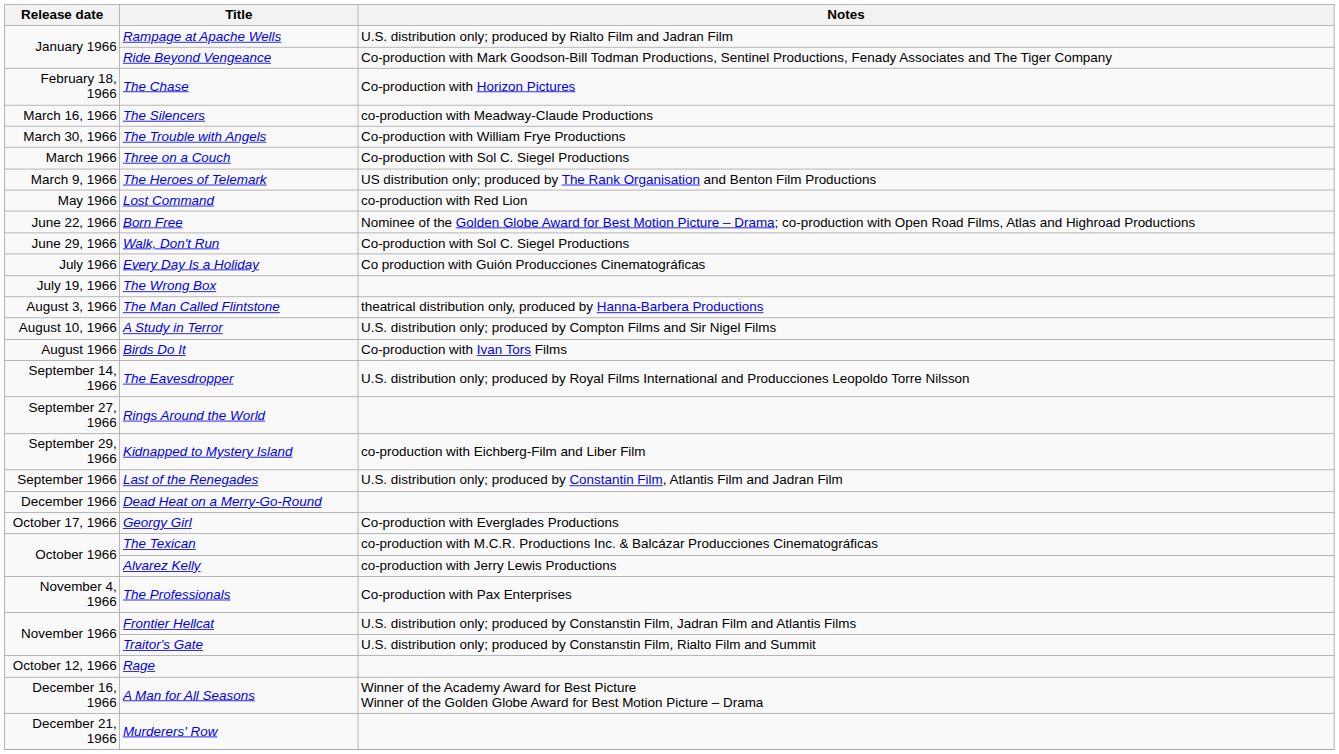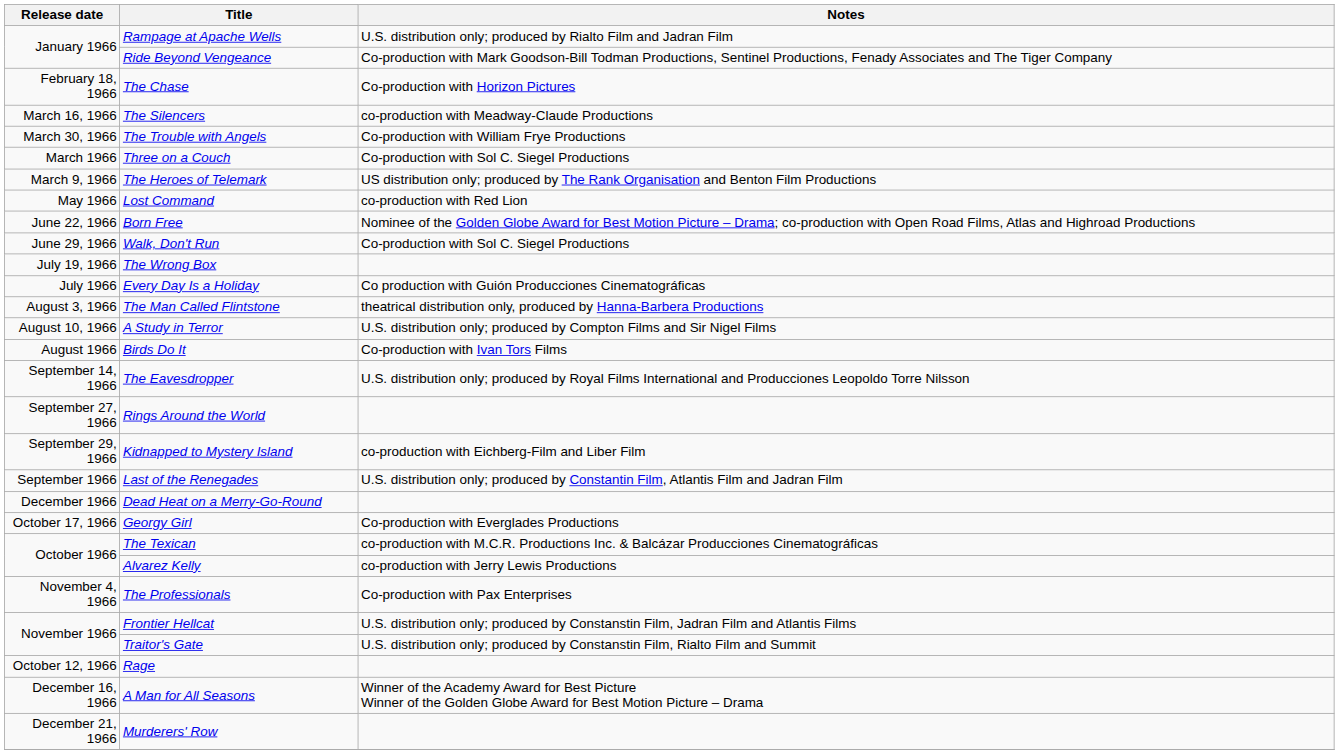 <table class="wikitable sortable" style="width:100%;">
 <tr>
 <th scope="col" style="width:130px;">Release date</th>
 <th>Title</th>
 <th>Notes</th>
 </tr>
 <tr>
 <td style="text-align:right;" rowspan="2">January 1966</td>
 <td><em><a href='#'>Rampage at Apache Wells</a></em></td>
 <td>U.S. distribution only; produced by Rialto Film and Jadran Film</td>
 </tr>
 <tr>
 <td><em><a href='#'>Ride Beyond Vengeance</a></em></td>
 <td>Co-production with Mark Goodson-Bill Todman Productions, Sentinel Productions, Fenady Associates and The Tiger Company</td>
 </tr>
 <tr>
 <td style="text-align:right;">February 18, 1966</td>
 <td><em><a href='#'>The Chase</a></em></td>
 <td>Co-production with <a href='#'>Horizon Pictures</a></td>
 </tr>
 <tr>
 <td style="text-align:right;">March 16, 1966</td>
 <td><em><a href='#'>The Silencers</a></em></td>
 <td>co-production with Meadway-Claude Productions</td>
 </tr>
 <tr>
 <td style="text-align:right;">March 30, 1966</td>
 <td><em><a href='#'>The Trouble with Angels</a></em></td>
 <td>Co-production with William Frye Productions</td>
 </tr>
 <tr>
 <td style="text-align:right;">March 1966</td>
 <td><em><a href='#'>Three on a Couch</a></em></td>
 <td>Co-production with Sol C. Siegel Productions</td>
 </tr>
 <tr>
 <td style="text-align:right;">March 9, 1966</td>
 <td><em><a href='#'>The Heroes of Telemark</a></em></td>
 <td>US distribution only; produced by <a href='#'>The Rank Organisation</a> and Benton Film Productions</td>
 </tr>
 <tr>
 <td style="text-align:right;">May 1966</td>
 <td><em><a href='#'>Lost Command</a></em></td>
 <td>co-production with Red Lion</td>
 </tr>
 <tr>
 <td style="text-align:right;">June 22, 1966</td>
 <td><em><a href='#'>Born Free</a></em></td>
 <td>Nominee of the <a href='#'>Golden Globe Award for Best Motion Picture – Drama</a>; co-production with Open Road Films, Atlas and Highroad Productions</td>
 </tr>
 <tr>
 <td style="text-align:right;">June 29, 1966</td>
 <td><em><a href='#'>Walk, Don't Run</a></em></td>
 <td>Co-production with Sol C. Siegel Productions</td>
 </tr>
 <tr>
+<td style="text-align:right;">July 19, 1966</td>
+<td><em><a href='#'>The Wrong Box</a></em></td>
+<td></td>
+</tr>
+<tr>
 <td style="text-align:right;">July 1966</td>
 <td><em><a href='#'>Every Day Is a Holiday</a></em></td>
 <td>Co production with Guión Producciones Cinematográficas</td>
-</tr>
-<tr>
-<td style="text-align:right;">July 19, 1966</td>
-<td><em><a href='#'>The Wrong Box</a></em></td>
-<td></td>
 </tr>
 <tr>
 <td style="text-align:right;">August 3, 1966</td>
 <td><em><a href='#'>The Man Called Flintstone</a></em></td>
 <td>theatrical distribution only, produced by <a href='#'>Hanna-Barbera Productions</a></td>
 </tr>
 <tr>
 <td style="text-align:right;">August 10, 1966</td>
 <td><em><a href='#'>A Study in Terror</a></em></td>
 <td>U.S. distribution only; produced by Compton Films and Sir Nigel Films</td>
 </tr>
 <tr>
 <td style="text-align:right;">August 1966</td>
 <td><em><a href='#'>Birds Do It</a></em></td>
 <td>Co-production with <a href='#'>Ivan Tors</a> Films</td>
 </tr>
 <tr>
 <td style="text-align:right;">September 14, 1966</td>
 <td><em><a href='#'>The Eavesdropper</a></em></td>
 <td>U.S. distribution only; produced by Royal Films International and Producciones Leopoldo Torre Nilsson</td>
 </tr>
 <tr>
 <td style="text-align:right;">September 27, 1966</td>
 <td><em><a href='#'>Rings Around the World</a></em></td>
 <td></td>
 </tr>
 <tr>
 <td style="text-align:right;">September 29, 1966</td>
 <td><em><a href='#'>Kidnapped to Mystery Island</a></em></td>
 <td>co-production with Eichberg-Film and Liber Film</td>
 </tr>
 <tr>
 <td style="text-align:right;">September 1966</td>
 <td><em><a href='#'>Last of the Renegades</a></em></td>
 <td>U.S. distribution only; produced by <a href='#'>Constantin Film</a>, Atlantis Film and Jadran Film</td>
 </tr>
 <tr>
 <td style="text-align:right;">December 1966</td>
 <td><em><a href='#'>Dead Heat on a Merry-Go-Round</a></em></td>
 <td></td>
 </tr>
 <tr>
 <td style="text-align:right;">October 17, 1966</td>
 <td><em><a href='#'>Georgy Girl</a></em></td>
 <td>Co-production with Everglades Productions</td>
 </tr>
 <tr>
 <td style="text-align:right;" rowspan="2">October 1966</td>
 <td><em><a href='#'>The Texican</a></em></td>
 <td>co-production with M.C.R. Productions Inc. & Balcázar Producciones Cinematográficas</td>
 </tr>
 <tr>
 <td><em><a href='#'>Alvarez Kelly</a></em></td>
 <td>co-production with Jerry Lewis Productions</td>
 </tr>
 <tr>
 <td style="text-align:right;">November 4, 1966</td>
 <td><em><a href='#'>The Professionals</a></em></td>
 <td>Co-production with Pax Enterprises</td>
 </tr>
 <tr>
 <td style="text-align:right;" rowspan="2">November 1966</td>
 <td><em><a href='#'>Frontier Hellcat</a></em></td>
 <td>U.S. distribution only; produced by Constanstin Film, Jadran Film and Atlantis Films</td>
 </tr>
 <tr>
 <td><em><a href='#'>Traitor's Gate</a></em></td>
 <td>U.S. distribution only; produced by Constanstin Film, Rialto Film and Summit</td>
 </tr>
 <tr>
 <td style="text-align:right;">October 12, 1966</td>
 <td><em><a href='#'>Rage</a></em></td>
 <td></td>
 </tr>
 <tr>
 <td style="text-align:right;">December 16, 1966</td>
 <td><em><a href='#'>A Man for All Seasons</a></em></td>
 <td>Winner of the Academy Award for Best Picture<br>Winner of the Golden Globe Award for Best Motion Picture – Drama</td>
 </tr>
 <tr>
 <td style="text-align:right;">December 21, 1966</td>
 <td><em><a href='#'>Murderers' Row</a></em></td>
 <td></td>
 </tr>
 <tr>
 </tr>
 </table>
